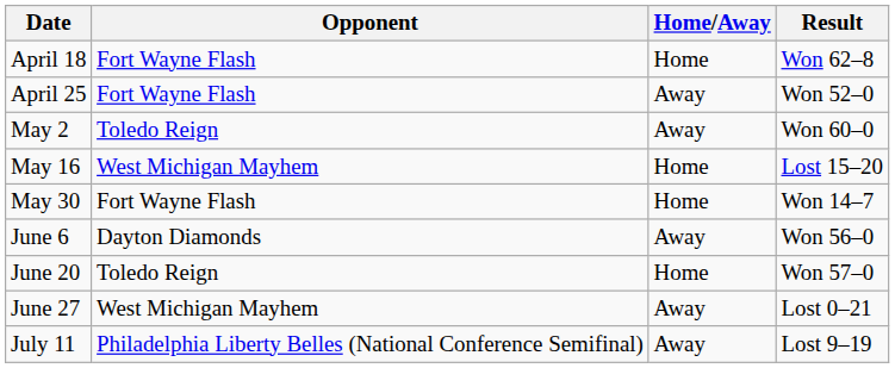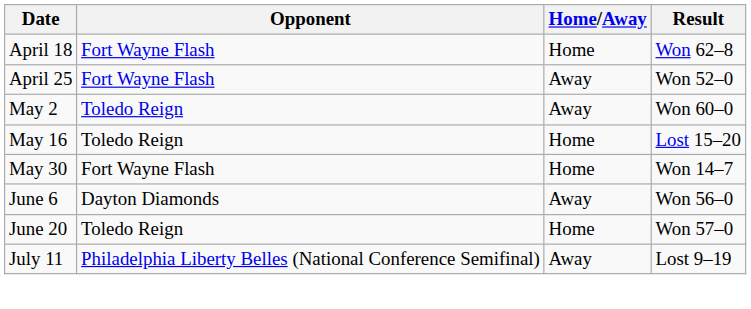 <table class="wikitable">
 <tr>
 <th>Date</th>
 <th>Opponent</th>
 <th><a href='#'>Home</a>/<a href='#'>Away</a></th>
 <th>Result</th>
 </tr>
 <tr>
 <td>April 18</td>
 <td><a href='#'>Fort Wayne Flash</a></td>
 <td>Home</td>
 <td><a href='#'>Won</a> 62–8</td>
 </tr>
 <tr>
 <td>April 25</td>
 <td><a href='#'>Fort Wayne Flash</a></td>
 <td>Away</td>
 <td>Won 52–0</td>
 </tr>
 <tr>
 <td>May 2</td>
 <td><a href='#'>Toledo Reign</a></td>
 <td>Away</td>
 <td>Won 60–0</td>
 </tr>
 <tr>
 <td>May 16</td>
-<td><a href='#'>West Michigan Mayhem</a></td>
+<td>Toledo Reign</td>
 <td>Home</td>
 <td><a href='#'>Lost</a> 15–20</td>
 </tr>
 <tr>
 <td>May 30</td>
 <td>Fort Wayne Flash</td>
 <td>Home</td>
 <td>Won 14–7</td>
 </tr>
 <tr>
 <td>June 6</td>
 <td>Dayton Diamonds</td>
 <td>Away</td>
 <td>Won 56–0</td>
 </tr>
 <tr>
 <td>June 20</td>
 <td>Toledo Reign</td>
 <td>Home</td>
 <td>Won 57–0</td>
 </tr>
 <tr>
-<td>June 27</td>
-<td>West Michigan Mayhem</td>
-<td>Away</td>
-<td>Lost 0–21</td>
-</tr>
-<tr>
 <td>July 11</td>
 <td><a href='#'>Philadelphia Liberty Belles</a> (National Conference Semifinal)</td>
 <td>Away</td>
 <td>Lost 9–19</td>
 </tr>
 </table>
